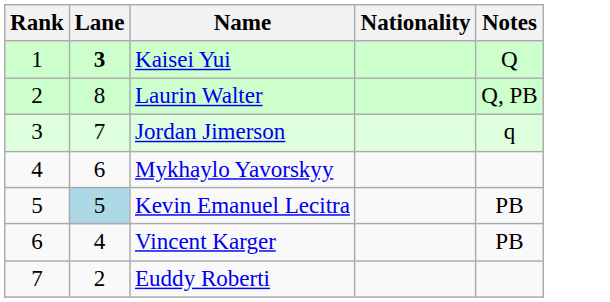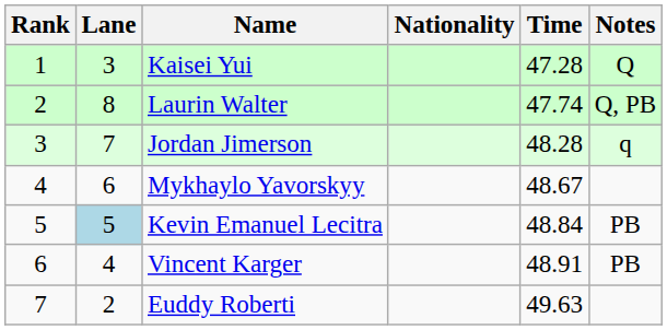 <table class="wikitable sortable" style="text-align:center">
 <tr>
 <th>Rank</th>
 <th>Lane</th>
 <th>Name</th>
 <th>Nationality</th>
+<th>Time</th>
 <th>Notes</th>
 </tr>
 <tr bgcolor=ccffcc>
 <td>1</td>
-<td><strong>3</strong></td>
+<td>3</td>
 <td align=left><a href='#'>Kaisei Yui</a></td>
 <td align=left></td>
+<td>47.28</td>
 <td>Q</td>
 </tr>
 <tr bgcolor=ccffcc>
 <td>2</td>
 <td>8</td>
 <td align=left><a href='#'>Laurin Walter</a></td>
 <td align=left></td>
+<td>47.74</td>
 <td>Q, PB</td>
 </tr>
 <tr bgcolor=ddffdd>
 <td>3</td>
 <td>7</td>
 <td align=left><a href='#'>Jordan Jimerson</a></td>
 <td align=left></td>
+<td>48.28</td>
 <td>q</td>
 </tr>
 <tr>
 <td>4</td>
 <td>6</td>
 <td align=left><a href='#'>Mykhaylo Yavorskyy</a></td>
 <td align=left></td>
+<td>48.67</td>
 <td></td>
 </tr>
 <tr>
 <td>5</td>
 <td style="background: lightblue;">5</td>
 <td align=left><a href='#'>Kevin Emanuel Lecitra</a></td>
 <td align=left></td>
+<td>48.84</td>
 <td>PB</td>
 </tr>
 <tr>
 <td>6</td>
 <td>4</td>
 <td align=left><a href='#'>Vincent Karger</a></td>
 <td align=left></td>
+<td>48.91</td>
 <td>PB</td>
 </tr>
 <tr>
 <td>7</td>
 <td>2</td>
 <td align=left><a href='#'>Euddy Roberti</a></td>
 <td align=left></td>
+<td>49.63</td>
 <td></td>
 </tr>
 </table>
